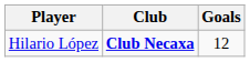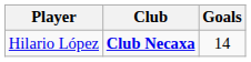 <table class="wikitable" style="text-align: center;">
 <tr>
 <th>Player</th>
 <th>Club</th>
 <th>Goals</th>
 </tr>
 <tr>
 <td> <a href='#'>Hilario López</a></td>
 <td><strong><a href='#'>Club Necaxa</a></strong></td>
-<td>12</td>
+<td>14</td>
 </tr>
 </table>
